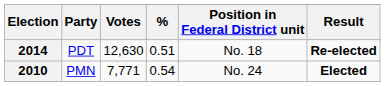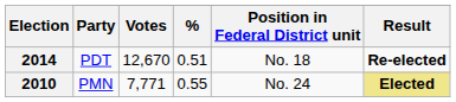 <table class="wikitable" style="text-align: center;">
 <tr>
 <th rowspan="2">Election</th>
 </tr>
 <tr>
 <th>Party</th>
 <th>Votes</th>
 <th>%</th>
 <th>Position in <br><a href='#'>Federal District</a> unit</th>
 <th>Result</th>
 </tr>
 <tr>
 <th>2014</th>
 <td><a href='#'>PDT</a></td>
-<td>12,630</td>
+<td>12,670</td>
 <td>0.51</td>
 <td>No. 18</td>
 <td><strong>Re-elected</strong></td>
 </tr>
 <tr>
 <th>2010</th>
 <td><a href='#'>PMN</a></td>
 <td>7,771</td>
-<td>0.54</td>
+<td>0.55</td>
 <td>No. 24</td>
-<td><strong>Elected</strong></td>
+<td style="background: khaki;"><strong>Elected</strong></td>
 </tr>
 </table>
